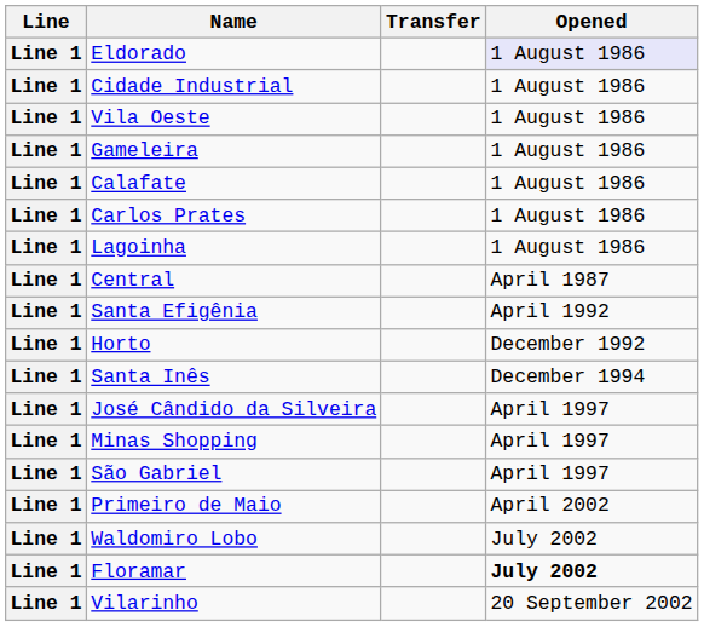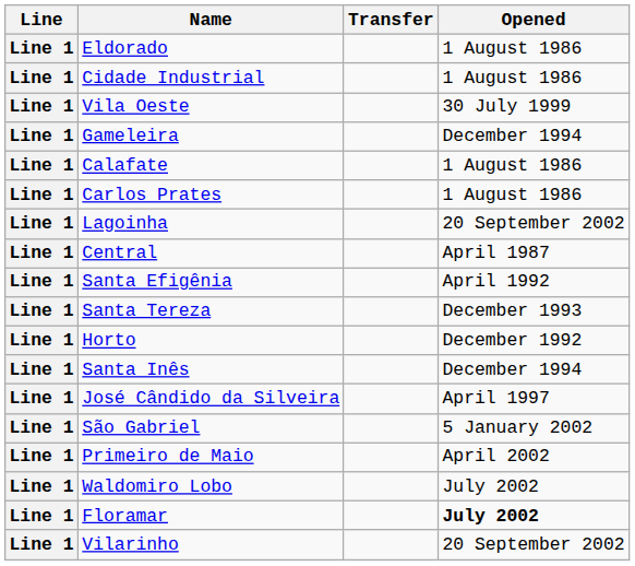 <table class="wikitable sortable" style="white-space:nowrap">
 <tr>
 <th><abbr>Line</abbr></th>
 <th>Name</th>
 <th class="unsortable"><abbr>Transfer</abbr></th>
 <th><abbr>Opened</abbr></th>
 </tr>
 <tr>
 <th>Line 1</th>
 <td><a href='#'>Eldorado</a></td>
 <td></td>
-<td style="background: lavender;">1 August 1986</td>
+<td>1 August 1986</td>
 </tr>
 <tr>
 <th>Line 1</th>
 <td><a href='#'>Cidade Industrial</a></td>
 <td></td>
 <td>1 August 1986</td>
 </tr>
 <tr>
 <th>Line 1</th>
 <td><a href='#'>Vila Oeste</a></td>
 <td></td>
-<td>1 August 1986</td>
+<td>30 July 1999</td>
 </tr>
 <tr>
 <th>Line 1</th>
 <td><a href='#'>Gameleira</a></td>
 <td></td>
-<td>1 August 1986</td>
+<td>December 1994</td>
 </tr>
 <tr>
 <th>Line 1</th>
 <td><a href='#'>Calafate</a></td>
 <td></td>
 <td>1 August 1986</td>
 </tr>
 <tr>
 <th>Line 1</th>
 <td><a href='#'>Carlos Prates</a></td>
 <td></td>
 <td>1 August 1986</td>
 </tr>
 <tr>
 <th>Line 1</th>
 <td><a href='#'>Lagoinha</a></td>
 <td></td>
-<td>1 August 1986</td>
+<td>20 September 2002</td>
 </tr>
 <tr>
 <th>Line 1</th>
 <td><a href='#'>Central</a></td>
 <td></td>
 <td>April 1987</td>
 </tr>
 <tr>
 <th>Line 1</th>
 <td><a href='#'>Santa Efigênia</a></td>
 <td></td>
 <td>April 1992</td>
+</tr>
+<tr>
+<th>Line 1</th>
+<td><a href='#'>Santa Tereza</a></td>
+<td></td>
+<td>December 1993</td>
 </tr>
 <tr>
 <th>Line 1</th>
 <td><a href='#'>Horto</a></td>
 <td></td>
 <td>December 1992</td>
 </tr>
 <tr>
 <th>Line 1</th>
 <td><a href='#'>Santa Inês</a></td>
 <td></td>
 <td>December 1994</td>
 </tr>
 <tr>
 <th>Line 1</th>
 <td><a href='#'>José Cândido da Silveira</a></td>
 <td></td>
 <td>April 1997</td>
 </tr>
 <tr>
 <th>Line 1</th>
-<td><a href='#'>Minas Shopping</a></td>
-<td></td>
-<td>April 1997</td>
-</tr>
-<tr>
-<th>Line 1</th>
 <td><a href='#'>São Gabriel</a></td>
 <td></td>
-<td>April 1997</td>
+<td>5 January 2002</td>
 </tr>
 <tr>
 <th>Line 1</th>
 <td><a href='#'>Primeiro de Maio</a></td>
 <td></td>
 <td>April 2002</td>
 </tr>
 <tr>
 <th>Line 1</th>
 <td><a href='#'>Waldomiro Lobo</a></td>
 <td></td>
 <td>July 2002</td>
 </tr>
 <tr>
 <th>Line 1</th>
 <td><a href='#'>Floramar</a></td>
 <td></td>
 <td><strong>July 2002</strong></td>
 </tr>
 <tr>
 <th>Line 1</th>
 <td><a href='#'>Vilarinho</a></td>
 <td></td>
 <td>20 September 2002</td>
 </tr>
 </table>
